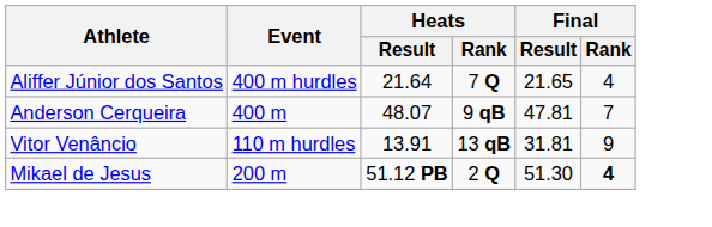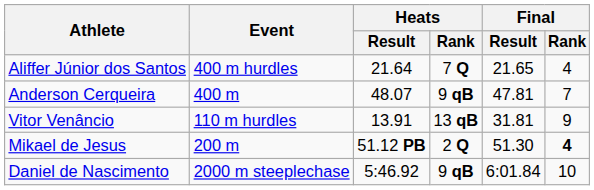 <table class="wikitable" style="font-size:90%">
 <tr>
 <th rowspan=2>Athlete</th>
 <th rowspan=2>Event</th>
 <th colspan=2>Heats</th>
 <th colspan=2>Final</th>
 </tr>
 <tr style="font-size:95%">
 <th>Result</th>
 <th>Rank</th>
 <th>Result</th>
 <th>Rank</th>
 </tr>
 <tr align=center>
 <td align=left><a href='#'>Aliffer Júnior dos Santos</a></td>
 <td align=left><a href='#'>400 m hurdles</a></td>
 <td>21.64</td>
 <td>7 <strong>Q</strong></td>
 <td>21.65</td>
 <td>4</td>
 </tr>
 <tr align=center>
 <td align=left><a href='#'>Anderson Cerqueira</a></td>
 <td align=left><a href='#'>400 m</a></td>
 <td>48.07</td>
 <td>9 <strong>qB</strong></td>
 <td>47.81</td>
 <td>7</td>
 </tr>
 <tr align=center>
 <td align=left><a href='#'>Vitor Venâncio</a></td>
 <td align=left><a href='#'>110 m hurdles</a></td>
 <td>13.91</td>
 <td>13 <strong>qB</strong></td>
 <td>31.81</td>
 <td>9</td>
 </tr>
 <tr align=center>
 <td align=left><a href='#'>Mikael de Jesus</a></td>
 <td align=left><a href='#'>200 m</a></td>
 <td>51.12 <strong>PB</strong></td>
 <td>2 <strong>Q</strong></td>
 <td>51.30</td>
 <td><strong>4</strong></td>
 </tr>
+<tr align=center>
+<td align=left><a href='#'>Daniel de Nascimento</a></td>
+<td align=left><a href='#'>2000 m steeplechase</a></td>
+<td>5:46.92</td>
+<td>9 <strong>qB</strong></td>
+<td>6:01.84</td>
+<td>10</td>
+</tr>
 </table>
